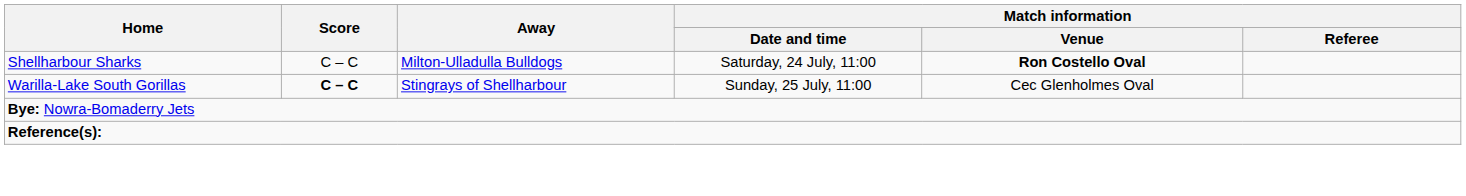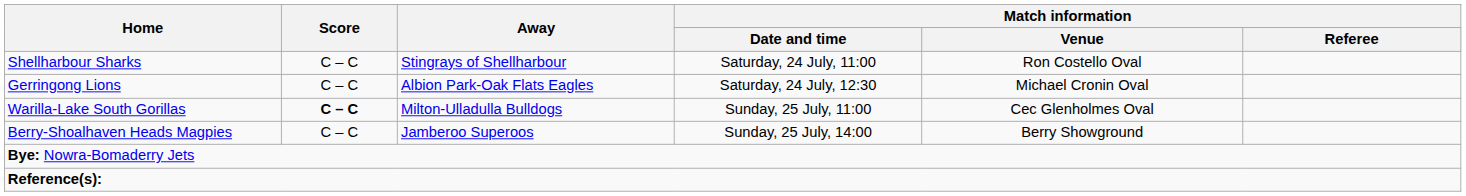 <table class="wikitable" width="100% text-align:center;">
 <tr>
 <th rowspan="2" width="19%">Home</th>
 <th rowspan="2" width="8%">Score</th>
 <th rowspan="2" width="19%">Away</th>
 <th colspan="3">Match information</th>
 </tr>
 <tr bgcolor="#CCCCCC">
 <th width="17%">Date and time</th>
 <th width="22%">Venue</th>
 <th>Referee</th>
 </tr>
 <tr>
 <td> <a href='#'>Shellharbour Sharks</a></td>
 <td style="text-align:center;">C – C</td>
-<td> <a href='#'>Milton-Ulladulla Bulldogs</a></td>
+<td> <a href='#'>Stingrays of Shellharbour</a></td>
 <td style="text-align:center;">Saturday, 24 July, 11:00</td>
-<td style="text-align:center;"><strong>Ron Costello Oval</strong></td>
+<td style="text-align:center;">Ron Costello Oval</td>
+<td style="text-align:center;"></td>
+</tr>
+<tr>
+<td> <a href='#'>Gerringong Lions</a></td>
+<td style="text-align:center;">C – C</td>
+<td> <a href='#'>Albion Park-Oak Flats Eagles</a></td>
+<td style="text-align:center;">Saturday, 24 July, 12:30</td>
+<td style="text-align:center;">Michael Cronin Oval</td>
 <td style="text-align:center;"></td>
 </tr>
 <tr>
 <td> <a href='#'>Warilla-Lake South Gorillas</a></td>
 <td style="text-align:center;"><strong>C – C</strong></td>
-<td> <a href='#'>Stingrays of Shellharbour</a></td>
+<td> <a href='#'>Milton-Ulladulla Bulldogs</a></td>
 <td style="text-align:center;">Sunday, 25 July, 11:00</td>
 <td style="text-align:center;">Cec Glenholmes Oval</td>
+<td style="text-align:center;"></td>
+</tr>
+<tr>
+<td> <a href='#'>Berry-Shoalhaven Heads Magpies</a></td>
+<td style="text-align:center;">C – C</td>
+<td> <a href='#'>Jamberoo Superoos</a></td>
+<td style="text-align:center;">Sunday, 25 July, 14:00</td>
+<td style="text-align:center;">Berry Showground</td>
 <td style="text-align:center;"></td>
 </tr>
 <tr>
 <td colspan="6" align="centre"><strong>Bye:</strong>  <a href='#'>Nowra-Bomaderry Jets</a></td>
 </tr>
 <tr>
 <td colspan="6"><strong>Reference(s):</strong></td>
 </tr>
 </table>
